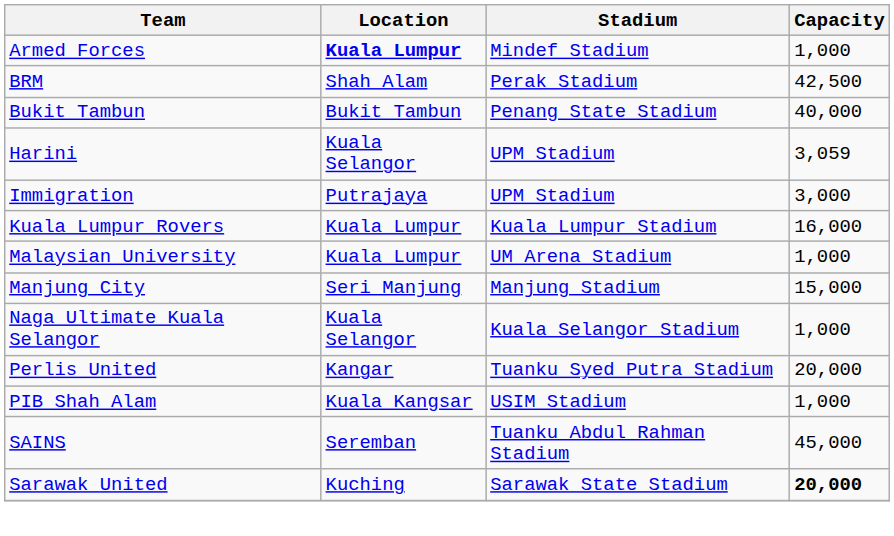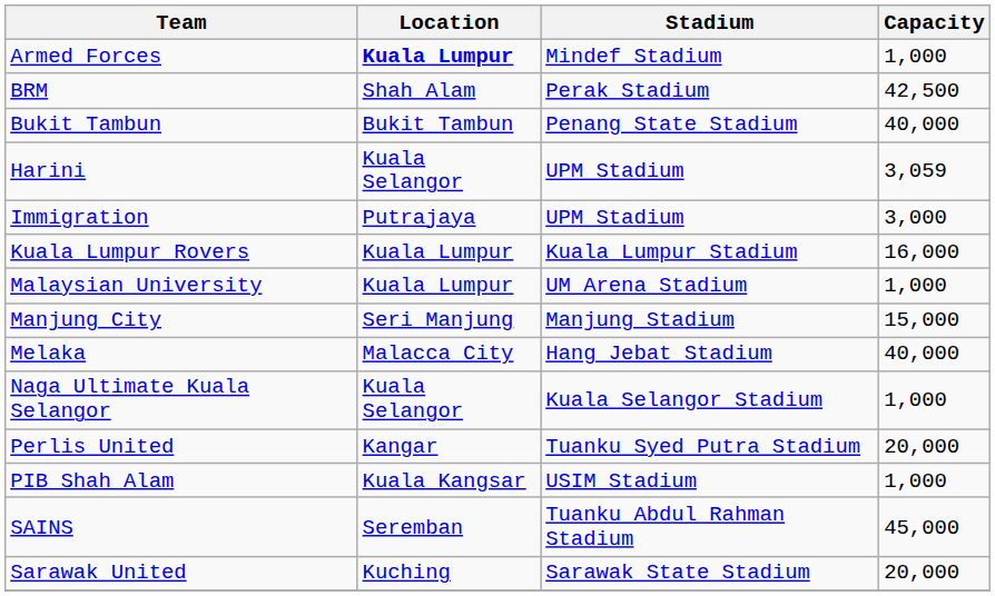 <table class="wikitable sortable">
 <tr>
 <th>Team</th>
 <th>Location</th>
 <th>Stadium</th>
 <th>Capacity</th>
 </tr>
 <tr>
 <td><a href='#'>Armed Forces</a></td>
 <td><strong><a href='#'>Kuala Lumpur</a></strong></td>
 <td><a href='#'>Mindef Stadium</a></td>
 <td>1,000</td>
 </tr>
 <tr>
 <td><a href='#'>BRM</a></td>
 <td><a href='#'>Shah Alam</a></td>
 <td><a href='#'>Perak Stadium</a></td>
 <td>42,500</td>
 </tr>
 <tr>
 <td><a href='#'>Bukit Tambun</a></td>
 <td><a href='#'>Bukit Tambun</a></td>
 <td><a href='#'>Penang State Stadium</a></td>
 <td>40,000</td>
 </tr>
 <tr>
 <td><a href='#'>Harini</a></td>
 <td><a href='#'>Kuala Selangor</a></td>
 <td><a href='#'>UPM Stadium</a></td>
 <td>3,059</td>
 </tr>
 <tr>
 <td><a href='#'>Immigration</a></td>
 <td><a href='#'>Putrajaya</a></td>
 <td><a href='#'>UPM Stadium</a></td>
 <td>3,000</td>
 </tr>
 <tr>
 <td><a href='#'>Kuala Lumpur Rovers</a></td>
 <td><a href='#'>Kuala Lumpur</a></td>
 <td><a href='#'>Kuala Lumpur Stadium</a></td>
 <td>16,000</td>
 </tr>
 <tr>
 <td><a href='#'>Malaysian University</a></td>
 <td><a href='#'>Kuala Lumpur</a></td>
 <td><a href='#'>UM Arena Stadium</a></td>
 <td>1,000</td>
 </tr>
 <tr>
 <td><a href='#'>Manjung City</a></td>
 <td><a href='#'>Seri Manjung</a></td>
 <td><a href='#'>Manjung Stadium</a></td>
 <td>15,000</td>
 </tr>
 <tr>
+<td><a href='#'>Melaka</a></td>
+<td><a href='#'>Malacca City</a></td>
+<td><a href='#'>Hang Jebat Stadium</a></td>
+<td>40,000</td>
+</tr>
+<tr>
 <td><a href='#'>Naga Ultimate Kuala Selangor</a></td>
 <td><a href='#'>Kuala Selangor</a></td>
 <td><a href='#'>Kuala Selangor Stadium</a></td>
 <td>1,000</td>
 </tr>
 <tr>
 <td><a href='#'>Perlis United</a></td>
 <td><a href='#'>Kangar</a></td>
 <td><a href='#'>Tuanku Syed Putra Stadium</a></td>
 <td>20,000</td>
 </tr>
 <tr>
 <td><a href='#'>PIB Shah Alam</a></td>
 <td><a href='#'>Kuala Kangsar</a></td>
 <td><a href='#'>USIM Stadium</a></td>
 <td>1,000</td>
 </tr>
 <tr>
 <td><a href='#'>SAINS</a></td>
 <td><a href='#'>Seremban</a></td>
 <td><a href='#'>Tuanku Abdul Rahman Stadium</a></td>
 <td>45,000</td>
 </tr>
 <tr>
 <td><a href='#'>Sarawak United</a></td>
 <td><a href='#'>Kuching</a></td>
 <td><a href='#'>Sarawak State Stadium</a></td>
-<td><strong>20,000</strong></td>
+<td>20,000</td>
 </tr>
 <tr>
 </tr>
 </table>
